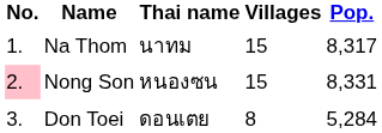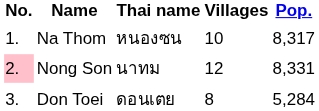 <table>
 <tr>
 <th>No.</th>
 <th>Name</th>
 <th>Thai name</th>
 <th>Villages</th>
 <th><a href='#'>Pop.</a></th>
 </tr>
 <tr>
 <td>1.</td>
 <td>Na Thom</td>
-<td>นาทม</td>
-<td>15</td>
+<td>หนองซน</td>
+<td>10</td>
 <td>8,317</td>
 <td></td>
 </tr>
 <tr>
 <td style="background: pink;">2.</td>
 <td>Nong Son</td>
-<td>หนองซน</td>
-<td>15</td>
+<td>นาทม</td>
+<td>12</td>
 <td>8,331</td>
 <td></td>
 </tr>
 <tr>
 <td>3.</td>
 <td>Don Toei</td>
 <td>ดอนเตย</td>
 <td>8</td>
 <td>5,284</td>
 <td></td>
 </tr>
 </table>
